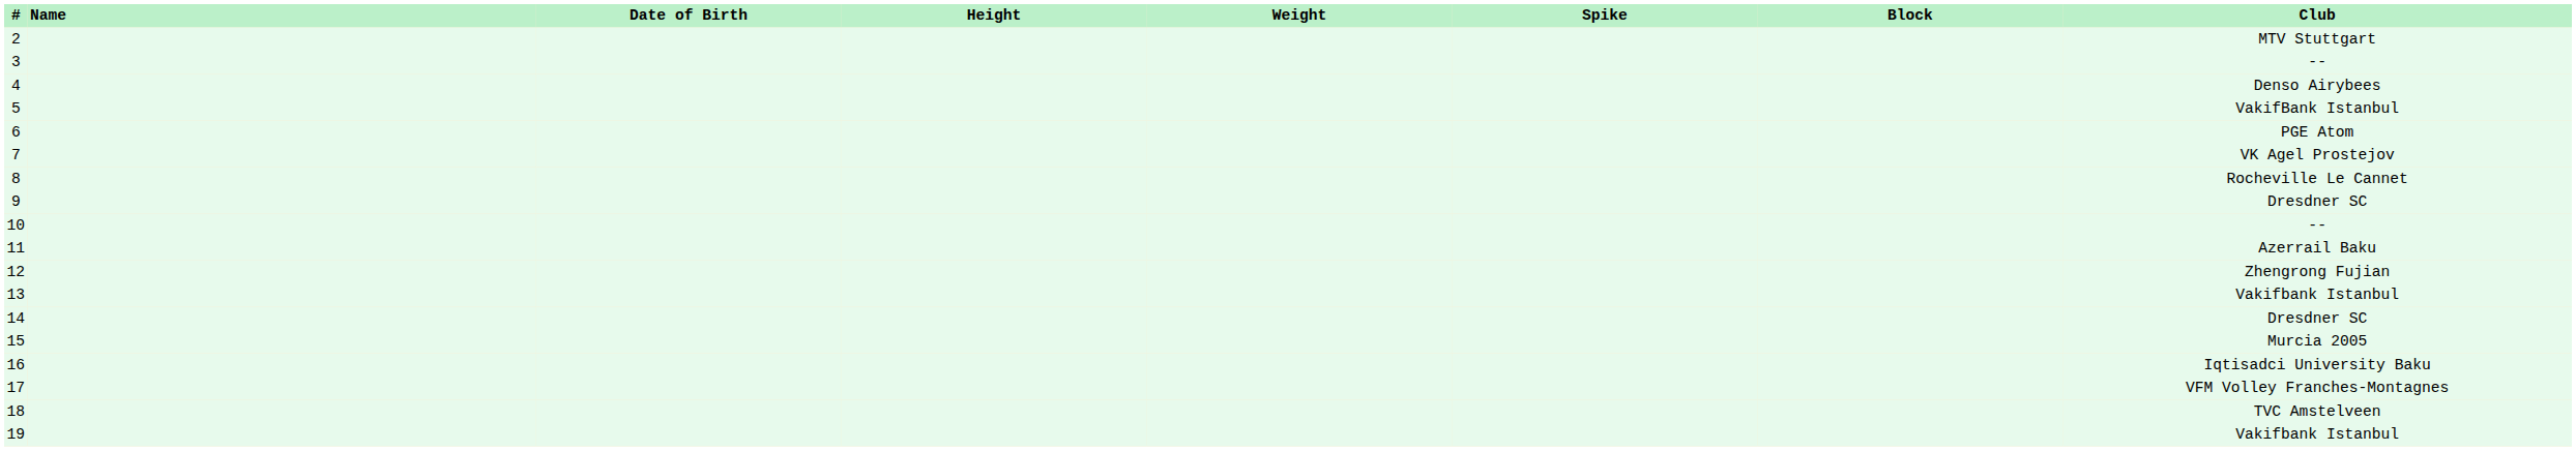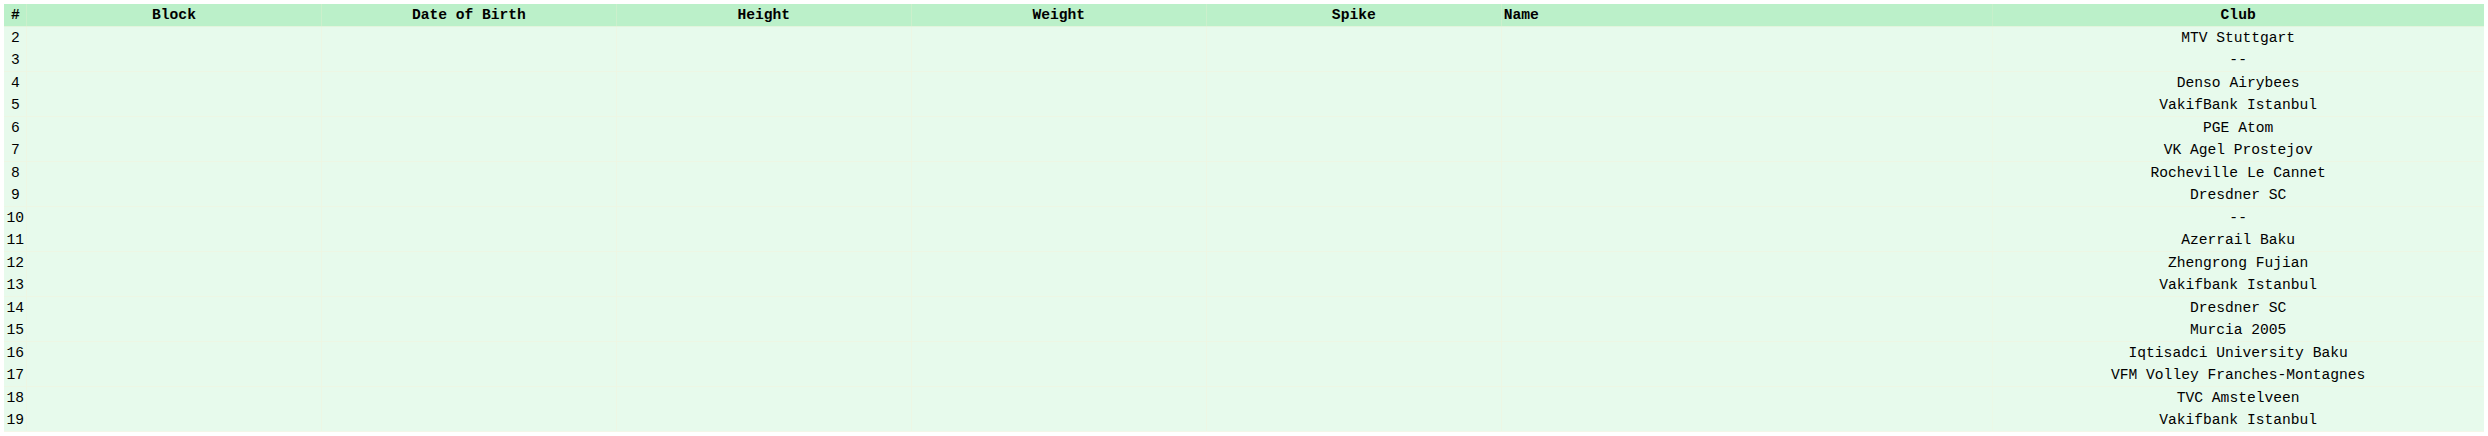 <table border=0 cellpadding=2 cellspacing=0  |- bgcolor=#FFECCE style="text-align:center; font-size:90%; width:100%">
 <tr bgcolor=#BBF0C9>
 <th>#</th>
-<th align=left width=20%>Name</th>
+<th width=12%>Block</th>
 <th width=12%>Date of Birth</th>
 <th width=12%>Height</th>
 <th width=12%>Weight</th>
 <th width=12%>Spike</th>
-<th width=12%>Block</th>
+<th align=left width=20%>Name</th>
 <th width=20%>Club</th>
 </tr>
 <tr bgcolor=#E7FAEC>
 <td>2</td>
-<td align=left></td>
+<td></td>
 <td align=right></td>
 <td></td>
 <td></td>
 <td></td>
-<td></td>
+<td align=left></td>
 <td>MTV Stuttgart</td>
 </tr>
 <tr bgcolor=#E7FAEC>
 <td>3</td>
-<td align=left></td>
+<td></td>
 <td align=right></td>
 <td></td>
 <td></td>
 <td></td>
-<td></td>
+<td align=left></td>
 <td>--</td>
 </tr>
 <tr bgcolor=#E7FAEC>
 <td>4</td>
-<td align=left></td>
+<td></td>
 <td align=right></td>
 <td></td>
 <td></td>
 <td></td>
-<td></td>
+<td align=left></td>
 <td>Denso Airybees</td>
 </tr>
 <tr bgcolor=#E7FAEC>
 <td>5</td>
-<td align=left></td>
+<td></td>
 <td align=right></td>
 <td></td>
 <td></td>
 <td></td>
-<td></td>
+<td align=left></td>
 <td>VakifBank Istanbul</td>
 </tr>
 <tr bgcolor=#E7FAEC>
 <td>6</td>
-<td align=left></td>
+<td></td>
 <td align=right></td>
 <td></td>
 <td></td>
 <td></td>
-<td></td>
+<td align=left></td>
 <td>PGE Atom</td>
 </tr>
 <tr bgcolor=#E7FAEC>
 <td>7</td>
-<td align=left></td>
+<td></td>
 <td align=right></td>
 <td></td>
 <td></td>
 <td></td>
-<td></td>
+<td align=left></td>
 <td>VK Agel Prostejov</td>
 </tr>
 <tr bgcolor=#E7FAEC>
 <td>8</td>
-<td align=left></td>
+<td></td>
 <td align=right></td>
 <td></td>
 <td></td>
 <td></td>
-<td></td>
+<td align=left></td>
 <td>Rocheville Le Cannet</td>
 </tr>
 <tr bgcolor=#E7FAEC>
 <td>9</td>
-<td align=left></td>
+<td></td>
 <td align=right></td>
 <td></td>
 <td></td>
 <td></td>
-<td></td>
+<td align=left></td>
 <td>Dresdner SC</td>
 </tr>
 <tr bgcolor=#E7FAEC>
 <td>10</td>
-<td align=left></td>
+<td></td>
 <td align=right></td>
 <td></td>
 <td></td>
 <td></td>
-<td></td>
+<td align=left></td>
 <td>--</td>
 </tr>
 <tr bgcolor=#E7FAEC>
 <td>11</td>
-<td align=left></td>
+<td></td>
 <td align=right></td>
 <td></td>
 <td></td>
 <td></td>
-<td></td>
+<td align=left></td>
 <td>Azerrail Baku</td>
 </tr>
 <tr bgcolor=#E7FAEC>
 <td>12</td>
-<td align=left></td>
+<td></td>
 <td align=right></td>
 <td></td>
 <td></td>
 <td></td>
-<td></td>
+<td align=left></td>
 <td>Zhengrong Fujian</td>
 </tr>
 <tr bgcolor=#E7FAEC>
 <td>13</td>
-<td align=left></td>
+<td></td>
 <td align=right></td>
 <td></td>
 <td></td>
 <td></td>
-<td></td>
+<td align=left></td>
 <td>Vakifbank Istanbul</td>
 </tr>
 <tr bgcolor=#E7FAEC>
 <td>14</td>
-<td align=left></td>
+<td></td>
 <td align=right></td>
 <td></td>
 <td></td>
 <td></td>
-<td></td>
+<td align=left></td>
 <td>Dresdner SC</td>
 </tr>
 <tr bgcolor=#E7FAEC>
 <td>15</td>
-<td align=left></td>
+<td></td>
 <td align=right></td>
 <td></td>
 <td></td>
 <td></td>
-<td></td>
+<td align=left></td>
 <td>Murcia 2005</td>
 </tr>
 <tr bgcolor=#E7FAEC>
 <td>16</td>
-<td align=left></td>
+<td></td>
 <td align=right></td>
 <td></td>
 <td></td>
 <td></td>
-<td></td>
+<td align=left></td>
 <td>Iqtisadci University Baku</td>
 </tr>
 <tr bgcolor=#E7FAEC>
 <td>17</td>
-<td align=left></td>
+<td></td>
 <td align=right></td>
 <td></td>
 <td></td>
 <td></td>
-<td></td>
+<td align=left></td>
 <td>VFM Volley Franches-Montagnes</td>
 </tr>
 <tr bgcolor=#E7FAEC>
 <td>18</td>
-<td align=left></td>
+<td></td>
 <td align=right></td>
 <td></td>
 <td></td>
 <td></td>
-<td></td>
+<td align=left></td>
 <td>TVC Amstelveen</td>
 </tr>
 <tr bgcolor=#E7FAEC>
 <td>19</td>
-<td align=left></td>
+<td></td>
 <td align=right></td>
 <td></td>
 <td></td>
 <td></td>
-<td></td>
+<td align=left></td>
 <td>Vakifbank Istanbul</td>
 </tr>
 </table>
